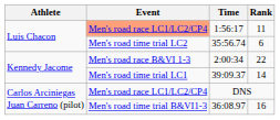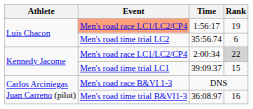 <table class=wikitable style="font-size:90%">
 <tr>
 <th>Athlete</th>
 <th>Event</th>
 <th>Time</th>
 <th>Rank</th>
 </tr>
 <tr>
 <td rowspan="2"><a href='#'>Luis Chacon</a></td>
 <td style="background: lightsalmon;"><a href='#'>Men's road race LC1/LC2/CP4</a></td>
 <td style="text-align:center;">1:56:17</td>
-<td style="text-align:center;">11</td>
+<td style="text-align:center;">19</td>
 </tr>
 <tr>
 <td><a href='#'>Men's road time trial LC2</a></td>
 <td style="text-align:center;">35:56.74</td>
 <td style="text-align:center;">6</td>
 </tr>
 <tr>
 <td rowspan="2"><a href='#'>Kennedy Jacome</a></td>
-<td><a href='#'>Men's road race B&VI 1-3</a></td>
+<td><a href='#'>Men's road race LC1/LC2/CP4</a></td>
 <td style="text-align:center;">2:00:34</td>
-<td style="text-align:center;">22</td>
+<td style="background: lightgrey; text-align:center;">22</td>
 </tr>
 <tr>
 <td><a href='#'>Men's road time trial LC1</a></td>
 <td style="text-align:center;">39:09.37</td>
-<td style="text-align:center;">14</td>
+<td style="text-align:center;">15</td>
 </tr>
 <tr>
 <td rowspan="2"><a href='#'>Carlos Arciniegas</a><br> <a href='#'>Juan Carreno</a> (pilot)</td>
-<td><a href='#'>Men's road race LC1/LC2/CP4</a></td>
+<td><a href='#'>Men's road race B&VI 1-3</a></td>
 <td style="text-align:center;" colspan="2">DNS</td>
 </tr>
 <tr>
 <td><a href='#'>Men's road time trial B&VI1-3</a></td>
 <td style="text-align:center;">36:08.97</td>
 <td style="text-align:center;">16</td>
 </tr>
 </table>
